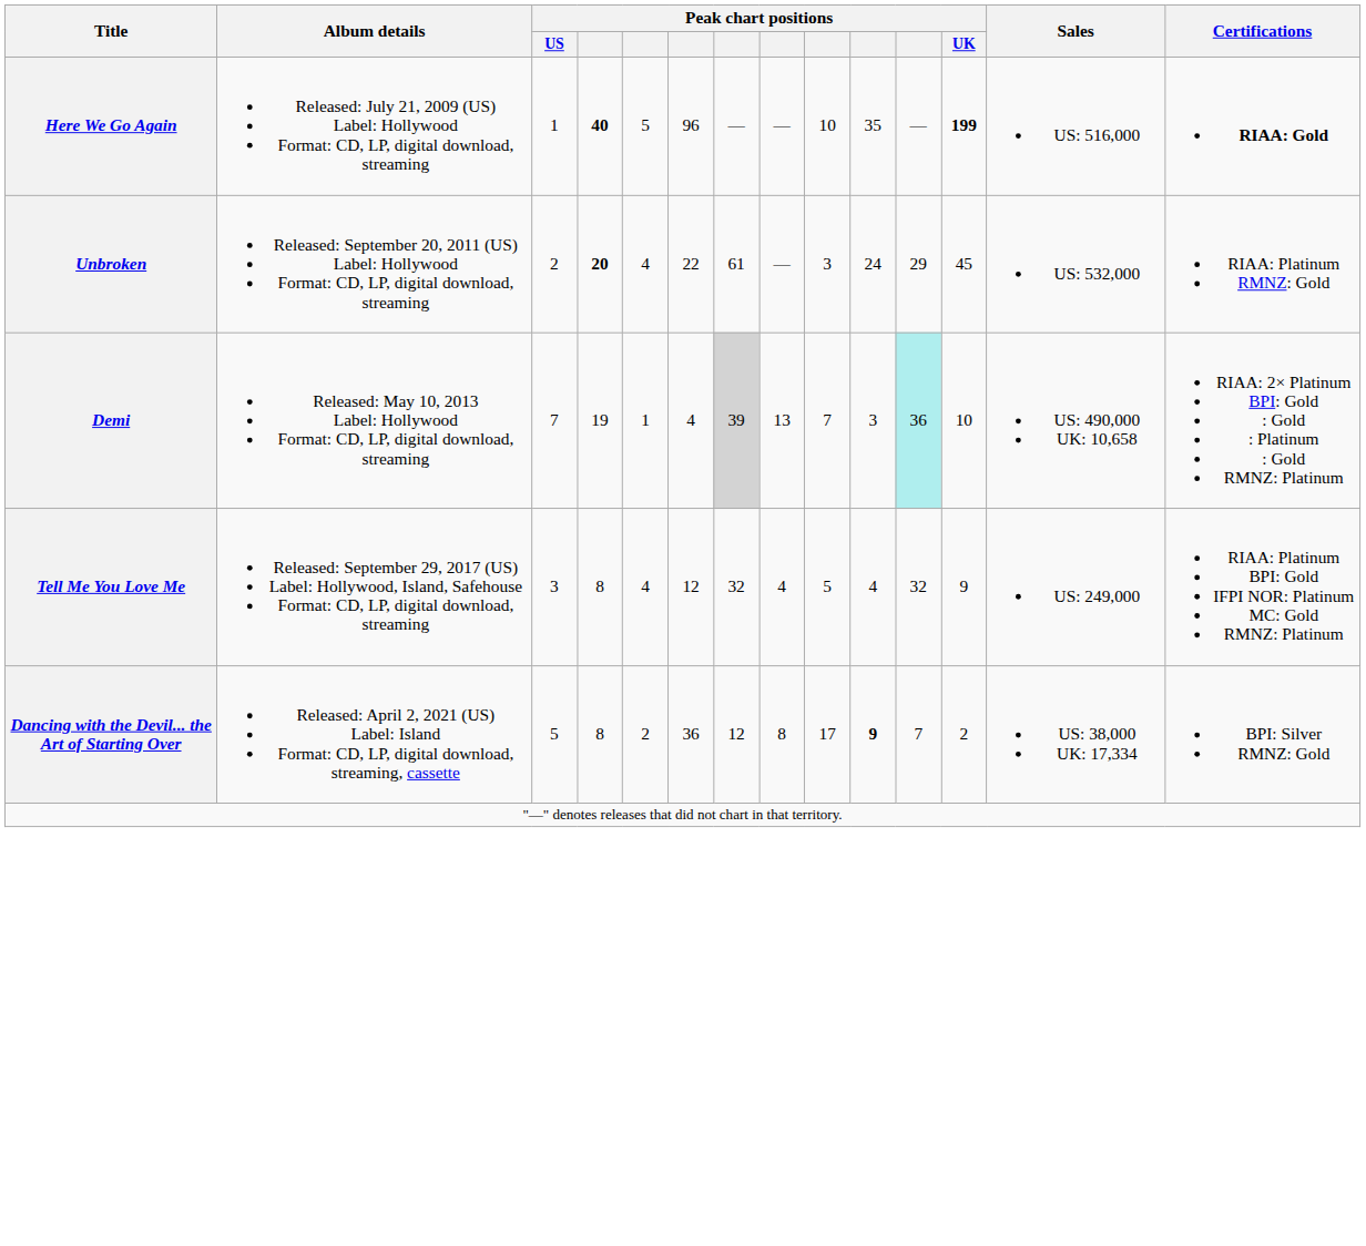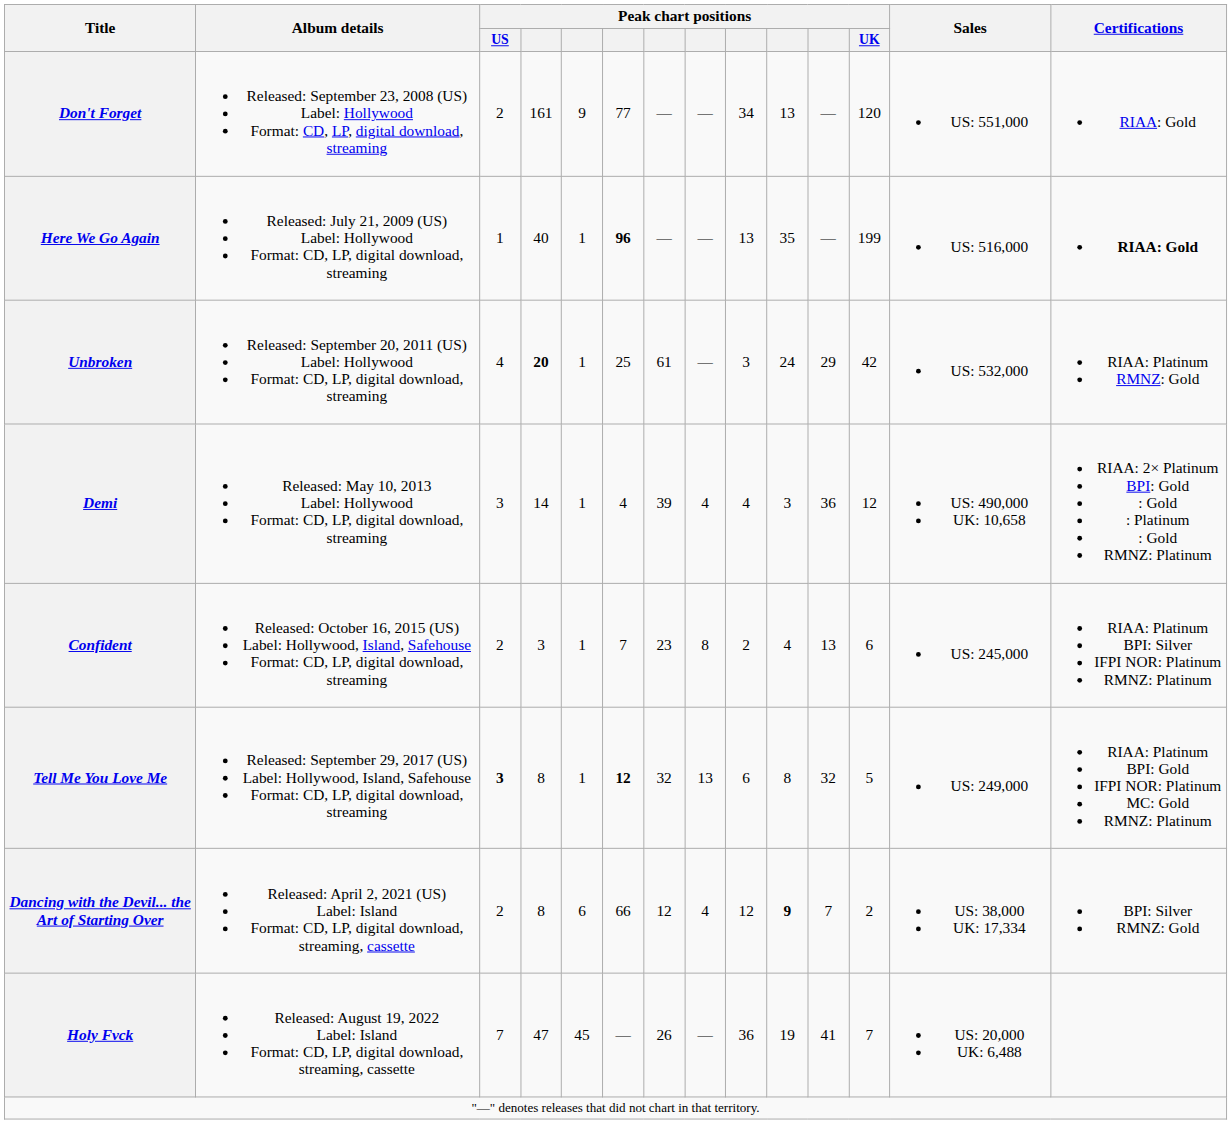 <table class="wikitable plainrowheaders" style="text-align:center;">
 <tr>
 <th scope="col" rowspan="2" style="width:12em;">Title</th>
 <th scope="col" rowspan="2" style="width:18em;">Album details</th>
 <th scope="col" colspan="10">Peak chart positions</th>
 <th scope="col" rowspan="2" style="width:10em;">Sales</th>
 <th scope="col" rowspan="2" style="width:11em;"><a href='#'>Certifications</a></th>
 </tr>
 <tr>
 <th scope="col" style="width:2.5em;font-size:90%;"><a href='#'>US</a><br></th>
 <th scope="col" style="width:2.5em;font-size:90%;"><a href='#'></a><br></th>
 <th scope="col" style="width:2.5em;font-size:90%;"><a href='#'></a><br></th>
 <th scope="col" style="width:2.5em;font-size:90%;"><a href='#'></a> <br></th>
 <th scope="col" style="width:2.5em;font-size:90%;"><a href='#'></a><br></th>
 <th scope="col" style="width:2.5em;font-size:90%;"><a href='#'></a><br></th>
 <th scope="col" style="width:2.5em;font-size:90%;"><a href='#'></a><br></th>
 <th scope="col" style="width:2.5em;font-size:90%;"><a href='#'></a><br></th>
 <th scope="col" style="width:2.5em;font-size:90%;"><a href='#'></a><br></th>
 <th scope="col" style="width:2.5em;font-size:90%;"><a href='#'>UK</a><br></th>
 </tr>
 <tr>
+<th scope="row"><em><a href='#'>Don't Forget</a></em></th>
+<td><br><ul><li>Released: September 23, 2008 <span>(US)</span></li><li>Label: <a href='#'>Hollywood</a></li><li>Format: <a href='#'>CD</a>, <a href='#'>LP</a>, <a href='#'>digital download</a>, <a href='#'>streaming</a></li></ul></td>
+<td>2</td>
+<td>161</td>
+<td>9</td>
+<td>77</td>
+<td>—</td>
+<td>—</td>
+<td>34</td>
+<td>13</td>
+<td>—</td>
+<td>120</td>
+<td><br><ul><li>US: 551,000</li></ul></td>
+<td><br><ul><li><a href='#'>RIAA</a>: Gold</li></ul></td>
+</tr>
+<tr>
 <th scope="row"><em><a href='#'>Here We Go Again</a></em></th>
 <td><br><ul><li>Released: July 21, 2009 <span>(US)</span></li><li>Label: Hollywood</li><li>Format: CD, LP, digital download, streaming</li></ul></td>
 <td>1</td>
-<td><strong>40</strong></td>
-<td>5</td>
-<td>96</td>
+<td>40</td>
+<td>1</td>
+<td><strong>96</strong></td>
 <td>—</td>
 <td>—</td>
-<td>10</td>
+<td>13</td>
 <td>35</td>
 <td>—</td>
-<td><strong>199</strong></td>
+<td>199</td>
 <td><br><ul><li>US: 516,000</li></ul></td>
 <td><strong><br><ul><li>RIAA: Gold</li></ul></strong></td>
 </tr>
 <tr>
 <th scope="row"><em><a href='#'>Unbroken</a></em></th>
 <td><br><ul><li>Released: September 20, 2011 <span>(US)</span></li><li>Label: Hollywood</li><li>Format: CD, LP, digital download, streaming</li></ul></td>
-<td>2</td>
+<td>4</td>
 <td><strong>20</strong></td>
-<td>4</td>
-<td>22</td>
+<td>1</td>
+<td>25</td>
 <td>61</td>
 <td>—</td>
 <td>3</td>
 <td>24</td>
 <td>29</td>
-<td>45</td>
+<td>42</td>
 <td><br><ul><li>US: 532,000</li></ul></td>
 <td><br><ul><li>RIAA: Platinum</li><li><a href='#'>RMNZ</a>: Gold</li></ul></td>
 </tr>
 <tr>
 <th scope="row"><em><a href='#'>Demi</a></em></th>
 <td><br><ul><li>Released: May 10, 2013</li><li>Label: Hollywood</li><li>Format: CD, LP, digital download, streaming</li></ul></td>
-<td>7</td>
-<td>19</td>
+<td>3</td>
+<td>14</td>
 <td>1</td>
 <td>4</td>
-<td style="background: lightgrey;">39</td>
-<td>13</td>
-<td>7</td>
+<td>39</td>
+<td>4</td>
+<td>4</td>
 <td>3</td>
-<td style="background: paleturquoise;">36</td>
-<td>10</td>
+<td>36</td>
+<td>12</td>
 <td><br><ul><li>US: 490,000</li><li>UK: 10,658</li></ul></td>
 <td><br><ul><li>RIAA: 2× Platinum</li><li><a href='#'>BPI</a>: Gold</li><li><a href='#'></a>: Gold</li><li><a href='#'></a>: Platinum</li><li><a href='#'></a>: Gold</li><li>RMNZ: Platinum</li></ul></td>
 </tr>
 <tr>
+<th scope="row"><em><a href='#'>Confident</a></em></th>
+<td><br><ul><li>Released: October 16, 2015 <span>(US)</span></li><li>Label: Hollywood, <a href='#'>Island</a>, <a href='#'>Safehouse</a></li><li>Format: CD, LP, digital download, streaming</li></ul></td>
+<td>2</td>
+<td>3</td>
+<td>1</td>
+<td>7</td>
+<td>23</td>
+<td>8</td>
+<td>2</td>
+<td>4</td>
+<td>13</td>
+<td>6</td>
+<td><br><ul><li>US: 245,000</li></ul></td>
+<td><br><ul><li>RIAA: Platinum</li><li>BPI: Silver</li><li>IFPI NOR: Platinum</li><li>RMNZ: Platinum</li></ul></td>
+</tr>
+<tr>
 <th scope="row"><em><a href='#'>Tell Me You Love Me</a></em></th>
 <td><br><ul><li>Released: September 29, 2017 <span>(US)</span></li><li>Label: Hollywood, Island, Safehouse</li><li>Format: CD, LP, digital download, streaming</li></ul></td>
-<td>3</td>
+<td><strong>3</strong></td>
 <td>8</td>
-<td>4</td>
-<td>12</td>
+<td>1</td>
+<td><strong>12</strong></td>
 <td>32</td>
-<td>4</td>
+<td>13</td>
+<td>6</td>
+<td>8</td>
+<td>32</td>
 <td>5</td>
-<td>4</td>
-<td>32</td>
-<td>9</td>
 <td><br><ul><li>US: 249,000</li></ul></td>
 <td><br><ul><li>RIAA: Platinum</li><li>BPI: Gold</li><li>IFPI NOR: Platinum</li><li>MC: Gold</li><li>RMNZ: Platinum</li></ul></td>
 </tr>
 <tr>
 <th scope="row"><em><a href='#'>Dancing with the Devil... the Art of Starting Over</a></em></th>
 <td><br><ul><li>Released: April 2, 2021 <span>(US)</span></li><li>Label: Island</li><li>Format: CD, LP, digital download, streaming, <a href='#'>cassette</a></li></ul></td>
-<td>5</td>
+<td>2</td>
 <td>8</td>
-<td>2</td>
-<td>36</td>
+<td>6</td>
+<td>66</td>
 <td>12</td>
-<td>8</td>
-<td>17</td>
+<td>4</td>
+<td>12</td>
 <td><strong>9</strong></td>
 <td>7</td>
 <td>2</td>
 <td><br><ul><li>US: 38,000</li><li>UK: 17,334</li></ul></td>
 <td><br><ul><li>BPI: Silver</li><li>RMNZ: Gold</li></ul></td>
 </tr>
 <tr>
+<th scope="row"><em><a href='#'>Holy Fvck</a></em></th>
+<td><br><ul><li>Released: August 19, 2022</li><li>Label: Island</li><li>Format: CD, LP, digital download, streaming, cassette</li></ul></td>
+<td>7</td>
+<td>47</td>
+<td>45</td>
+<td>—</td>
+<td>26</td>
+<td>—</td>
+<td>36</td>
+<td>19</td>
+<td>41</td>
+<td>7</td>
+<td><br><ul><li>US: 20,000</li><li>UK: 6,488</li></ul></td>
+<td></td>
+</tr>
+<tr>
 <td colspan="14" style="text-align:center; font-size:85%">"—" denotes releases that did not chart in that territory.</td>
 </tr>
 </table>
